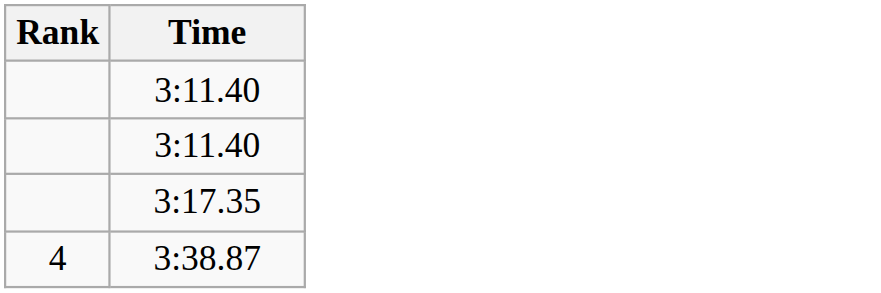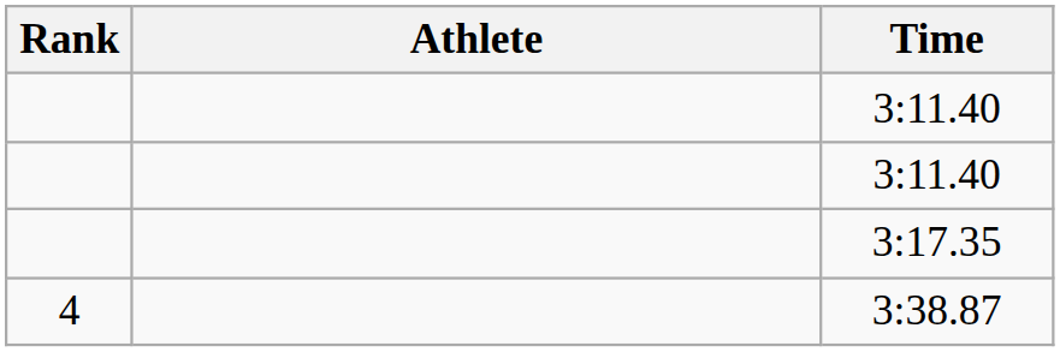 <table class=wikitable style="text-align:center">
 <tr>
 <th width=40>Rank</th>
+<th width=250>Athlete</th>
 <th width=80>Time</th>
 </tr>
 <tr>
 <td></td>
+<td align=left></td>
 <td>3:11.40</td>
 </tr>
 <tr>
 <td></td>
+<td align=left></td>
 <td>3:11.40</td>
 </tr>
 <tr>
 <td></td>
+<td align=left></td>
 <td>3:17.35</td>
 </tr>
 <tr>
 <td>4</td>
+<td align=left></td>
 <td>3:38.87</td>
 </tr>
 </table>
